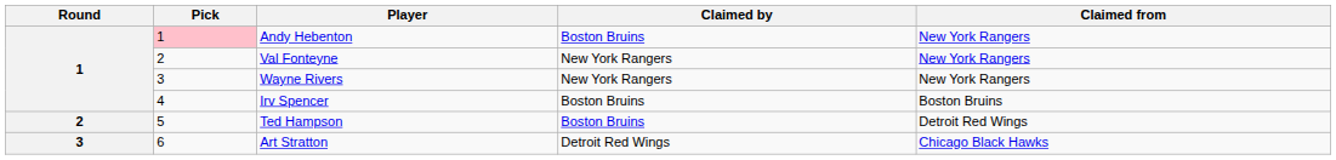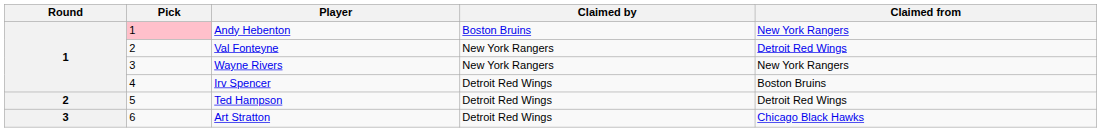 <table class="wikitable" style="width: 100%">
 <tr>
 <th scope="col">Round</th>
 <th scope="col">Pick</th>
 <th scope="col">Player</th>
 <th scope="col">Claimed by</th>
 <th scope="col">Claimed from</th>
 </tr>
 <tr>
 <th scope="row" rowspan="4">1</th>
 <td style="background: pink;">1</td>
 <td><a href='#'>Andy Hebenton</a></td>
 <td><a href='#'>Boston Bruins</a></td>
 <td><a href='#'>New York Rangers</a></td>
 </tr>
 <tr>
 <td>2</td>
 <td><a href='#'>Val Fonteyne</a></td>
 <td>New York Rangers</td>
-<td><a href='#'>New York Rangers</a></td>
+<td><a href='#'>Detroit Red Wings</a></td>
 </tr>
 <tr>
 <td>3</td>
 <td><a href='#'>Wayne Rivers</a></td>
 <td>New York Rangers</td>
 <td>New York Rangers</td>
 </tr>
 <tr>
 <td>4</td>
 <td><a href='#'>Irv Spencer</a></td>
-<td>Boston Bruins</td>
+<td>Detroit Red Wings</td>
 <td>Boston Bruins</td>
 </tr>
 <tr>
 <th scope="row">2</th>
 <td>5</td>
 <td><a href='#'>Ted Hampson</a></td>
-<td><a href='#'>Boston Bruins</a></td>
+<td>Detroit Red Wings</td>
 <td>Detroit Red Wings</td>
 </tr>
 <tr>
 <th scope="row">3</th>
 <td>6</td>
 <td><a href='#'>Art Stratton</a></td>
 <td>Detroit Red Wings</td>
 <td><a href='#'>Chicago Black Hawks</a></td>
 </tr>
 </table>
